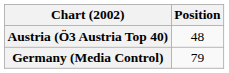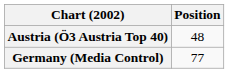 <table class="wikitable sortable plainrowheaders" style="text-align:center">
 <tr>
 <th scope="col">Chart (2002)</th>
 <th scope="col">Position</th>
 </tr>
 <tr>
 <th scope="row">Austria (Ö3 Austria Top 40)</th>
 <td>48</td>
 </tr>
 <tr>
 <th scope="row">Germany (Media Control)</th>
-<td>79</td>
+<td>77</td>
 </tr>
 </table>
